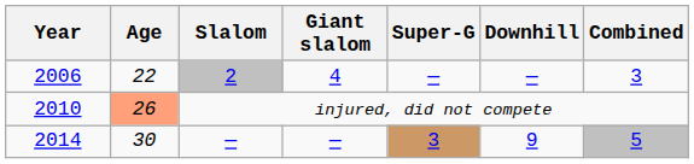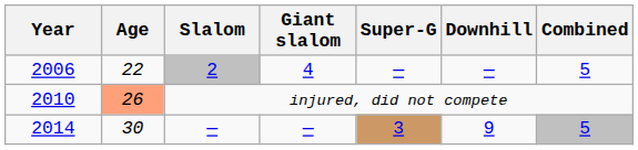 <table class=wikitable style="text-align:center">
 <tr>
 <th>  Year  </th>
 <th> Age </th>
 <th> Slalom </th>
 <th>Giant<br> slalom </th>
 <th>Super-G</th>
 <th>Downhill</th>
 <th>Combined</th>
 </tr>
 <tr>
 <td><a href='#'>2006</a></td>
 <td><em>22</em></td>
 <td style="background:silver;"><a href='#'>2</a></td>
 <td><a href='#'>4</a></td>
 <td><a href='#'>—</a></td>
 <td><a href='#'>—</a></td>
-<td><a href='#'>3</a></td>
+<td><a href='#'>5</a></td>
 </tr>
 <tr>
 <td><a href='#'>2010</a></td>
 <td style="background: lightsalmon;"><em>26</em></td>
 <td colspan=5><small><em>injured, did not compete</em></small></td>
 </tr>
 <tr>
 <td><a href='#'>2014</a></td>
 <td><em>30</em></td>
 <td><a href='#'>—</a></td>
 <td><a href='#'>—</a></td>
 <td style="background:#c96;"><a href='#'>3</a></td>
 <td><a href='#'>9</a></td>
 <td style="background:silver;"><a href='#'>5</a></td>
 </tr>
 </table>
